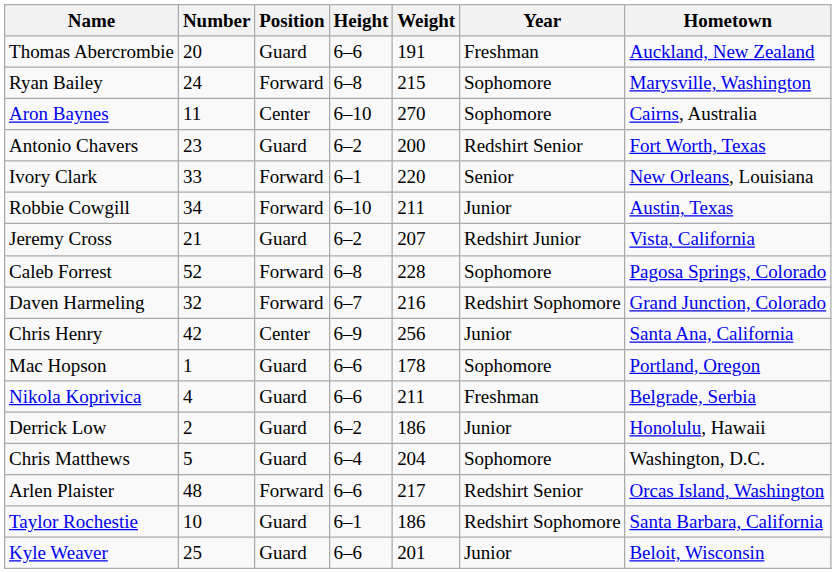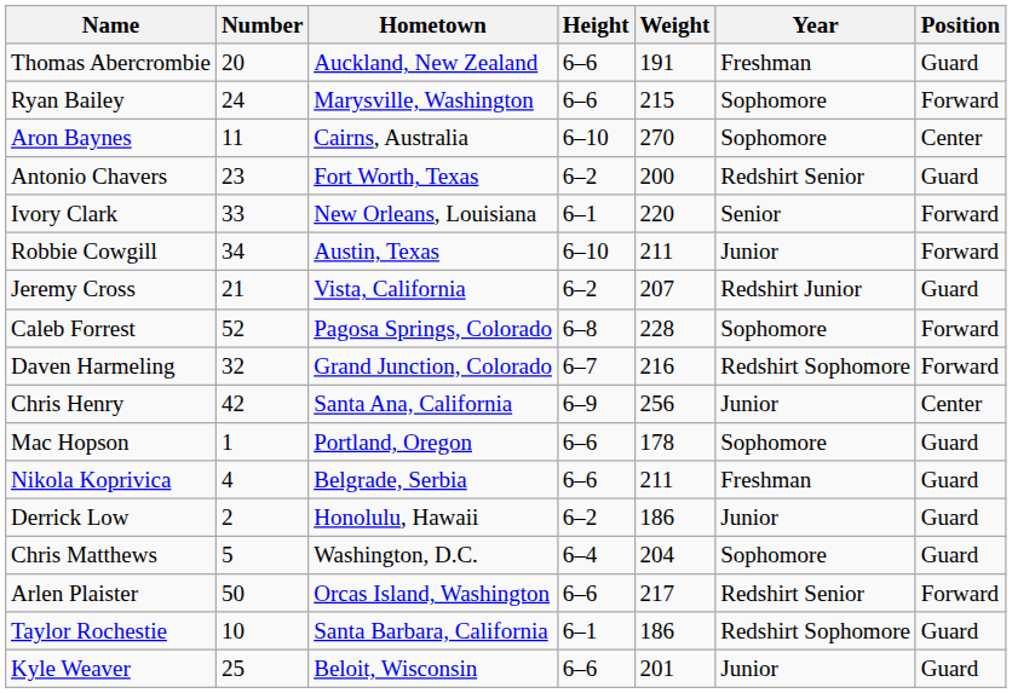 <table class="wikitable" style="font-size:95%;">
 <tr>
 <th>Name</th>
 <th>Number</th>
-<th>Position</th>
+<th>Hometown</th>
 <th>Height</th>
 <th>Weight</th>
 <th>Year</th>
-<th>Hometown</th>
+<th>Position</th>
 </tr>
 <tr>
 <td>Thomas Abercrombie</td>
 <td>20</td>
-<td>Guard</td>
+<td><a href='#'>Auckland, New Zealand</a></td>
 <td>6–6</td>
 <td>191</td>
 <td>Freshman</td>
-<td><a href='#'>Auckland, New Zealand</a></td>
+<td>Guard</td>
 </tr>
 <tr>
 <td>Ryan Bailey</td>
 <td>24</td>
-<td>Forward</td>
-<td>6–8</td>
+<td><a href='#'>Marysville, Washington</a></td>
+<td>6–6</td>
 <td>215</td>
 <td>Sophomore</td>
-<td><a href='#'>Marysville, Washington</a></td>
+<td>Forward</td>
 </tr>
 <tr>
 <td><a href='#'>Aron Baynes</a></td>
 <td>11</td>
-<td>Center</td>
+<td><a href='#'>Cairns</a>, Australia</td>
 <td>6–10</td>
 <td>270</td>
 <td>Sophomore</td>
-<td><a href='#'>Cairns</a>, Australia</td>
+<td>Center</td>
 </tr>
 <tr>
 <td>Antonio Chavers</td>
 <td>23</td>
-<td>Guard</td>
+<td><a href='#'>Fort Worth, Texas</a></td>
 <td>6–2</td>
 <td>200</td>
 <td>Redshirt Senior</td>
-<td><a href='#'>Fort Worth, Texas</a></td>
+<td>Guard</td>
 </tr>
 <tr>
 <td>Ivory Clark</td>
 <td>33</td>
-<td>Forward</td>
+<td><a href='#'>New Orleans</a>, Louisiana</td>
 <td>6–1</td>
 <td>220</td>
 <td>Senior</td>
-<td><a href='#'>New Orleans</a>, Louisiana</td>
+<td>Forward</td>
 </tr>
 <tr>
 <td>Robbie Cowgill</td>
 <td>34</td>
-<td>Forward</td>
+<td><a href='#'>Austin, Texas</a></td>
 <td>6–10</td>
 <td>211</td>
 <td>Junior</td>
-<td><a href='#'>Austin, Texas</a></td>
+<td>Forward</td>
 </tr>
 <tr>
 <td>Jeremy Cross</td>
 <td>21</td>
-<td>Guard</td>
+<td><a href='#'>Vista, California</a></td>
 <td>6–2</td>
 <td>207</td>
 <td>Redshirt Junior</td>
-<td><a href='#'>Vista, California</a></td>
+<td>Guard</td>
 </tr>
 <tr>
 <td>Caleb Forrest</td>
 <td>52</td>
-<td>Forward</td>
+<td><a href='#'>Pagosa Springs, Colorado</a></td>
 <td>6–8</td>
 <td>228</td>
 <td>Sophomore</td>
-<td><a href='#'>Pagosa Springs, Colorado</a></td>
+<td>Forward</td>
 </tr>
 <tr>
 <td>Daven Harmeling</td>
 <td>32</td>
-<td>Forward</td>
+<td><a href='#'>Grand Junction, Colorado</a></td>
 <td>6–7</td>
 <td>216</td>
 <td>Redshirt Sophomore</td>
-<td><a href='#'>Grand Junction, Colorado</a></td>
+<td>Forward</td>
 </tr>
 <tr>
 <td>Chris Henry</td>
 <td>42</td>
-<td>Center</td>
+<td><a href='#'>Santa Ana, California</a></td>
 <td>6–9</td>
 <td>256</td>
 <td>Junior</td>
-<td><a href='#'>Santa Ana, California</a></td>
+<td>Center</td>
 </tr>
 <tr>
 <td>Mac Hopson</td>
 <td>1</td>
-<td>Guard</td>
+<td><a href='#'>Portland, Oregon</a></td>
 <td>6–6</td>
 <td>178</td>
 <td>Sophomore</td>
-<td><a href='#'>Portland, Oregon</a></td>
+<td>Guard</td>
 </tr>
 <tr>
 <td><a href='#'>Nikola Koprivica</a></td>
 <td>4</td>
-<td>Guard</td>
+<td><a href='#'>Belgrade, Serbia</a></td>
 <td>6–6</td>
 <td>211</td>
 <td>Freshman</td>
-<td><a href='#'>Belgrade, Serbia</a></td>
+<td>Guard</td>
 </tr>
 <tr>
 <td>Derrick Low</td>
 <td>2</td>
-<td>Guard</td>
+<td><a href='#'>Honolulu</a>, Hawaii</td>
 <td>6–2</td>
 <td>186</td>
 <td>Junior</td>
-<td><a href='#'>Honolulu</a>, Hawaii</td>
+<td>Guard</td>
 </tr>
 <tr>
 <td>Chris Matthews</td>
 <td>5</td>
-<td>Guard</td>
+<td>Washington, D.C.</td>
 <td>6–4</td>
 <td>204</td>
 <td>Sophomore</td>
-<td>Washington, D.C.</td>
+<td>Guard</td>
 </tr>
 <tr>
 <td>Arlen Plaister</td>
-<td>48</td>
-<td>Forward</td>
+<td>50</td>
+<td><a href='#'>Orcas Island, Washington</a></td>
 <td>6–6</td>
 <td>217</td>
 <td>Redshirt Senior</td>
-<td><a href='#'>Orcas Island, Washington</a></td>
+<td>Forward</td>
 </tr>
 <tr>
 <td><a href='#'>Taylor Rochestie</a></td>
 <td>10</td>
-<td>Guard</td>
+<td><a href='#'>Santa Barbara, California</a></td>
 <td>6–1</td>
 <td>186</td>
 <td>Redshirt Sophomore</td>
-<td><a href='#'>Santa Barbara, California</a></td>
+<td>Guard</td>
 </tr>
 <tr>
 <td><a href='#'>Kyle Weaver</a></td>
 <td>25</td>
-<td>Guard</td>
+<td><a href='#'>Beloit, Wisconsin</a></td>
 <td>6–6</td>
 <td>201</td>
 <td>Junior</td>
-<td><a href='#'>Beloit, Wisconsin</a></td>
+<td>Guard</td>
 </tr>
 </table>
